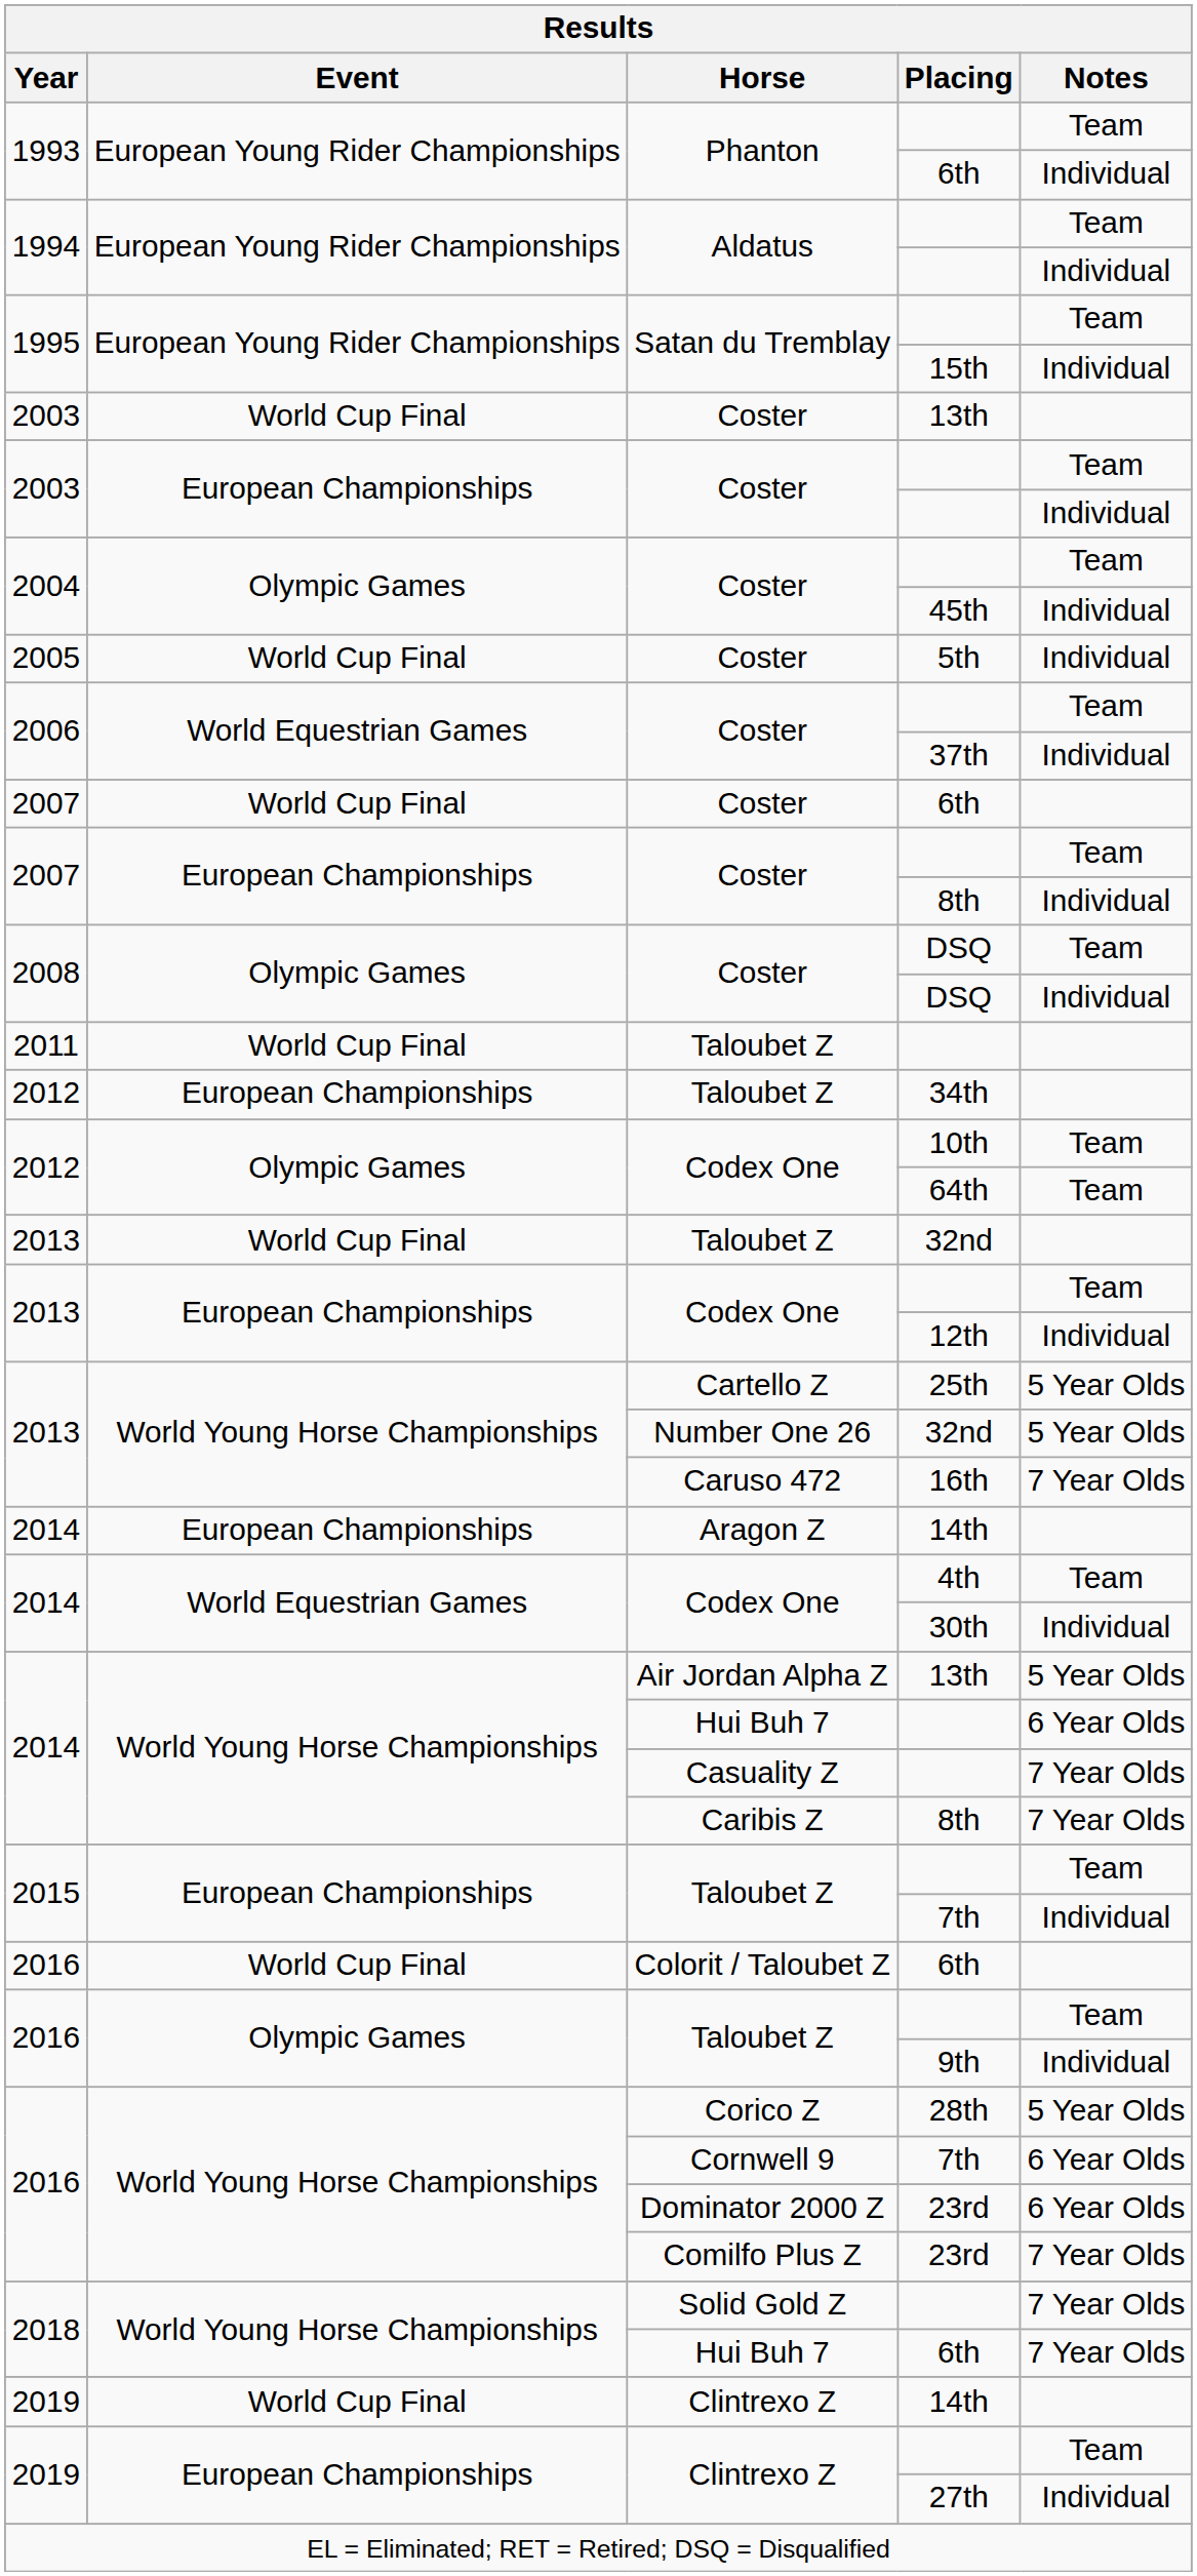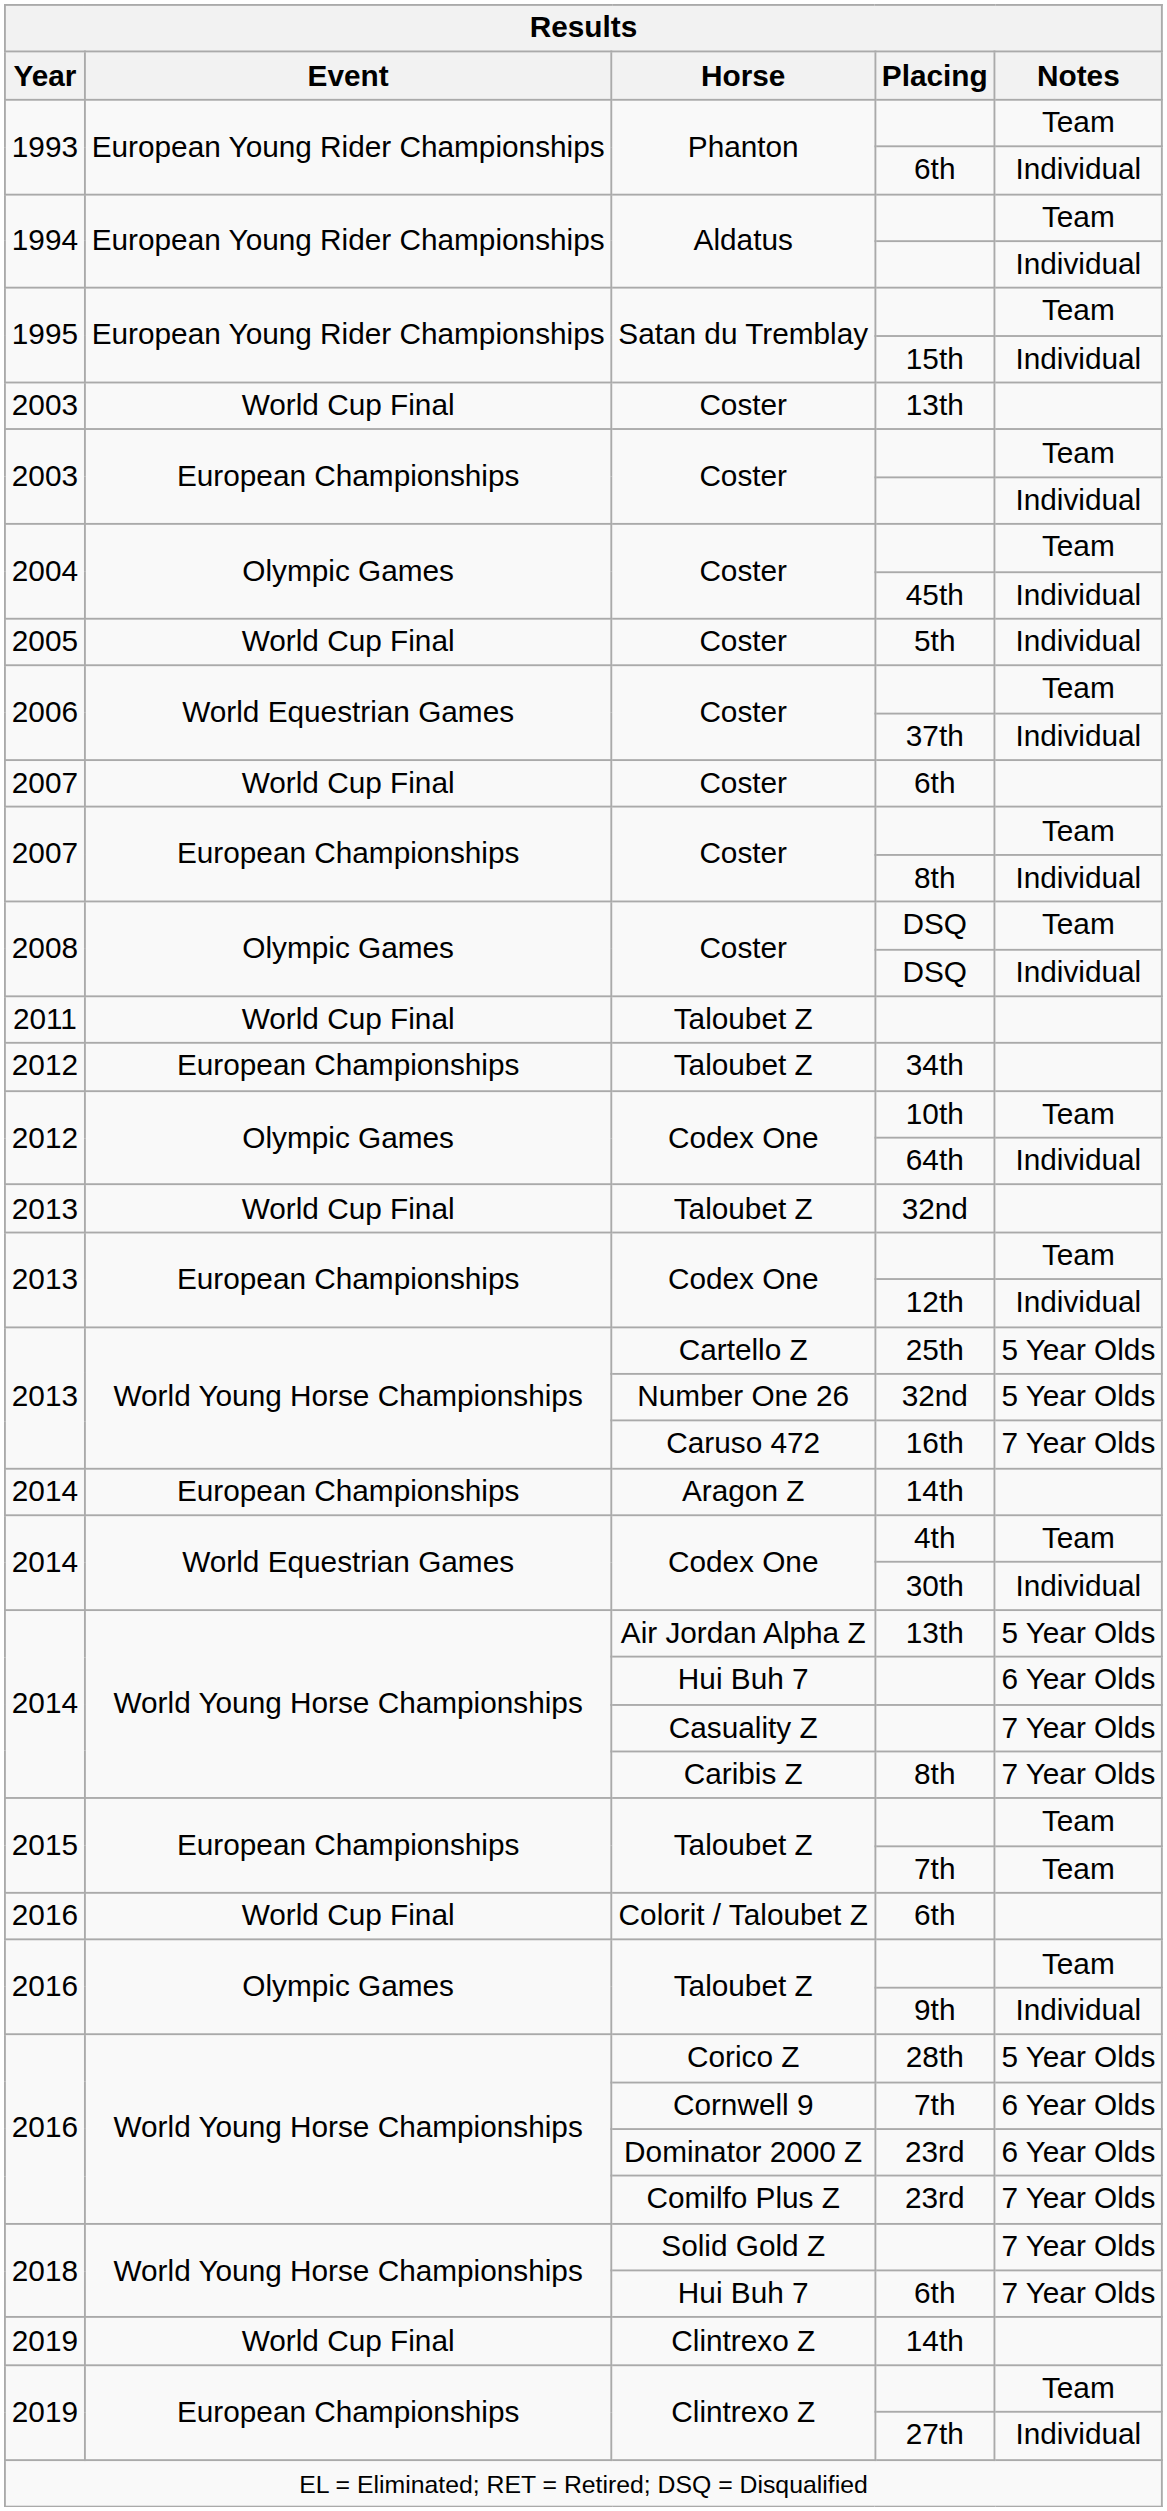 <table class="wikitable" style="text-align:center">
 <tr>
 <th colspan="11" align="center"><strong>Results</strong></th>
 </tr>
 <tr>
 <th>Year</th>
 <th>Event</th>
 <th>Horse</th>
 <th>Placing</th>
 <th>Notes</th>
 </tr>
 <tr>
 <td rowspan="2">1993</td>
 <td rowspan="2">European Young Rider Championships</td>
 <td rowspan="2">Phanton</td>
 <td></td>
 <td>Team</td>
 </tr>
 <tr>
 <td>6th</td>
 <td>Individual</td>
 </tr>
 <tr>
 <td rowspan="2">1994</td>
 <td rowspan="2">European Young Rider Championships</td>
 <td rowspan="2">Aldatus</td>
 <td></td>
 <td>Team</td>
 </tr>
 <tr>
 <td></td>
 <td>Individual</td>
 </tr>
 <tr>
 <td rowspan="2">1995</td>
 <td rowspan="2">European Young Rider Championships</td>
 <td rowspan="2">Satan du Tremblay</td>
 <td></td>
 <td>Team</td>
 </tr>
 <tr>
 <td>15th</td>
 <td>Individual</td>
 </tr>
 <tr>
 <td>2003</td>
 <td>World Cup Final</td>
 <td>Coster</td>
 <td>13th</td>
 <td></td>
 </tr>
 <tr>
 <td rowspan="2">2003</td>
 <td rowspan="2">European Championships</td>
 <td rowspan="2">Coster</td>
 <td></td>
 <td>Team</td>
 </tr>
 <tr>
 <td></td>
 <td>Individual</td>
 </tr>
 <tr>
 <td rowspan="2">2004</td>
 <td rowspan="2">Olympic Games</td>
 <td rowspan="2">Coster</td>
 <td></td>
 <td>Team</td>
 </tr>
 <tr>
 <td>45th</td>
 <td>Individual</td>
 </tr>
 <tr>
 <td>2005</td>
 <td>World Cup Final</td>
 <td>Coster</td>
 <td>5th</td>
 <td>Individual</td>
 </tr>
 <tr>
 <td rowspan="2">2006</td>
 <td rowspan="2">World Equestrian Games</td>
 <td rowspan="2">Coster</td>
 <td></td>
 <td>Team</td>
 </tr>
 <tr>
 <td>37th</td>
 <td>Individual</td>
 </tr>
 <tr>
 <td>2007</td>
 <td>World Cup Final</td>
 <td>Coster</td>
 <td>6th</td>
 <td></td>
 </tr>
 <tr>
 <td rowspan="2">2007</td>
 <td rowspan="2">European Championships</td>
 <td rowspan="2">Coster</td>
 <td></td>
 <td>Team</td>
 </tr>
 <tr>
 <td>8th</td>
 <td>Individual</td>
 </tr>
 <tr>
 <td rowspan="2">2008</td>
 <td rowspan="2">Olympic Games</td>
 <td rowspan="2">Coster</td>
 <td>DSQ</td>
 <td>Team</td>
 </tr>
 <tr>
 <td>DSQ</td>
 <td>Individual</td>
 </tr>
 <tr>
 <td>2011</td>
 <td>World Cup Final</td>
 <td>Taloubet Z</td>
 <td></td>
 <td></td>
 </tr>
 <tr>
 <td>2012</td>
 <td>European Championships</td>
 <td>Taloubet Z</td>
 <td>34th</td>
 <td></td>
 </tr>
 <tr>
 <td rowspan="2">2012</td>
 <td rowspan="2">Olympic Games</td>
 <td rowspan="2">Codex One</td>
 <td>10th</td>
 <td>Team</td>
 </tr>
 <tr>
 <td>64th</td>
-<td>Team</td>
+<td>Individual</td>
 </tr>
 <tr>
 <td>2013</td>
 <td>World Cup Final</td>
 <td>Taloubet Z</td>
 <td>32nd</td>
 <td></td>
 </tr>
 <tr>
 <td rowspan="2">2013</td>
 <td rowspan="2">European Championships</td>
 <td rowspan="2">Codex One</td>
 <td></td>
 <td>Team</td>
 </tr>
 <tr>
 <td>12th</td>
 <td>Individual</td>
 </tr>
 <tr>
 <td rowspan="3">2013</td>
 <td rowspan="3">World Young Horse Championships</td>
 <td>Cartello Z</td>
 <td>25th</td>
 <td>5 Year Olds</td>
 </tr>
 <tr>
 <td>Number One 26</td>
 <td>32nd</td>
 <td>5 Year Olds</td>
 </tr>
 <tr>
 <td>Caruso 472</td>
 <td>16th</td>
 <td>7 Year Olds</td>
 </tr>
 <tr>
 <td>2014</td>
 <td>European Championships</td>
 <td>Aragon Z</td>
 <td>14th</td>
 <td></td>
 </tr>
 <tr>
 <td rowspan="2">2014</td>
 <td rowspan="2">World Equestrian Games</td>
 <td rowspan="2">Codex One</td>
 <td>4th</td>
 <td>Team</td>
 </tr>
 <tr>
 <td>30th</td>
 <td>Individual</td>
 </tr>
 <tr>
 <td rowspan="4">2014</td>
 <td rowspan="4">World Young Horse Championships</td>
 <td>Air Jordan Alpha Z</td>
 <td>13th</td>
 <td>5 Year Olds</td>
 </tr>
 <tr>
 <td>Hui Buh 7</td>
 <td></td>
 <td>6 Year Olds</td>
 </tr>
 <tr>
 <td>Casuality Z</td>
 <td></td>
 <td>7 Year Olds</td>
 </tr>
 <tr>
 <td>Caribis Z</td>
 <td>8th</td>
 <td>7 Year Olds</td>
 </tr>
 <tr>
 <td rowspan="2">2015</td>
 <td rowspan="2">European Championships</td>
 <td rowspan="2">Taloubet Z</td>
 <td></td>
 <td>Team</td>
 </tr>
 <tr>
 <td>7th</td>
-<td>Individual</td>
+<td>Team</td>
 </tr>
 <tr>
 <td>2016</td>
 <td>World Cup Final</td>
 <td>Colorit / Taloubet Z</td>
 <td>6th</td>
 <td></td>
 </tr>
 <tr>
 <td rowspan="2">2016</td>
 <td rowspan="2">Olympic Games</td>
 <td rowspan="2">Taloubet Z</td>
 <td></td>
 <td>Team</td>
 </tr>
 <tr>
 <td>9th</td>
 <td>Individual</td>
 </tr>
 <tr>
 <td rowspan="4">2016</td>
 <td rowspan="4">World Young Horse Championships</td>
 <td>Corico Z</td>
 <td>28th</td>
 <td>5 Year Olds</td>
 </tr>
 <tr>
 <td>Cornwell 9</td>
 <td>7th</td>
 <td>6 Year Olds</td>
 </tr>
 <tr>
 <td>Dominator 2000 Z</td>
 <td>23rd</td>
 <td>6 Year Olds</td>
 </tr>
 <tr>
 <td>Comilfo Plus Z</td>
 <td>23rd</td>
 <td>7 Year Olds</td>
 </tr>
 <tr>
 <td rowspan="2">2018</td>
 <td rowspan="2">World Young Horse Championships</td>
 <td>Solid Gold Z</td>
 <td></td>
 <td>7 Year Olds</td>
 </tr>
 <tr>
 <td>Hui Buh 7</td>
 <td>6th</td>
 <td>7 Year Olds</td>
 </tr>
 <tr>
 <td>2019</td>
 <td>World Cup Final</td>
 <td>Clintrexo Z</td>
 <td>14th</td>
 <td></td>
 </tr>
 <tr>
 <td rowspan="2">2019</td>
 <td rowspan="2">European Championships</td>
 <td rowspan="2">Clintrexo Z</td>
 <td></td>
 <td>Team</td>
 </tr>
 <tr>
 <td>27th</td>
 <td>Individual</td>
 </tr>
 <tr>
 <td colspan="11" align="center"><small> EL = Eliminated; RET = Retired; DSQ = Disqualified</small></td>
 </tr>
 </table>
